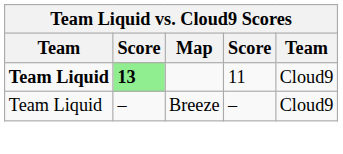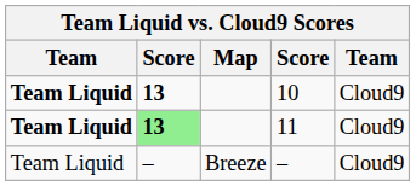 <table class="wikitable">
 <tr>
 <th colspan="5">Team Liquid vs. Cloud9 Scores</th>
 </tr>
 <tr>
 <th>Team</th>
 <th>Score</th>
 <th>Map</th>
 <th>Score</th>
 <th>Team</th>
+</tr>
+<tr>
+<td><strong>Team Liquid</strong></td>
+<td><strong>13</strong></td>
+<td></td>
+<td>10</td>
+<td>Cloud9</td>
 </tr>
 <tr>
 <td><strong>Team Liquid</strong></td>
 <td style="background: lightgreen;"><strong>13</strong></td>
 <td></td>
 <td>11</td>
 <td>Cloud9</td>
 </tr>
 <tr>
 <td>Team Liquid</td>
 <td>–</td>
 <td>Breeze</td>
 <td>–</td>
 <td>Cloud9</td>
 </tr>
 </table>
